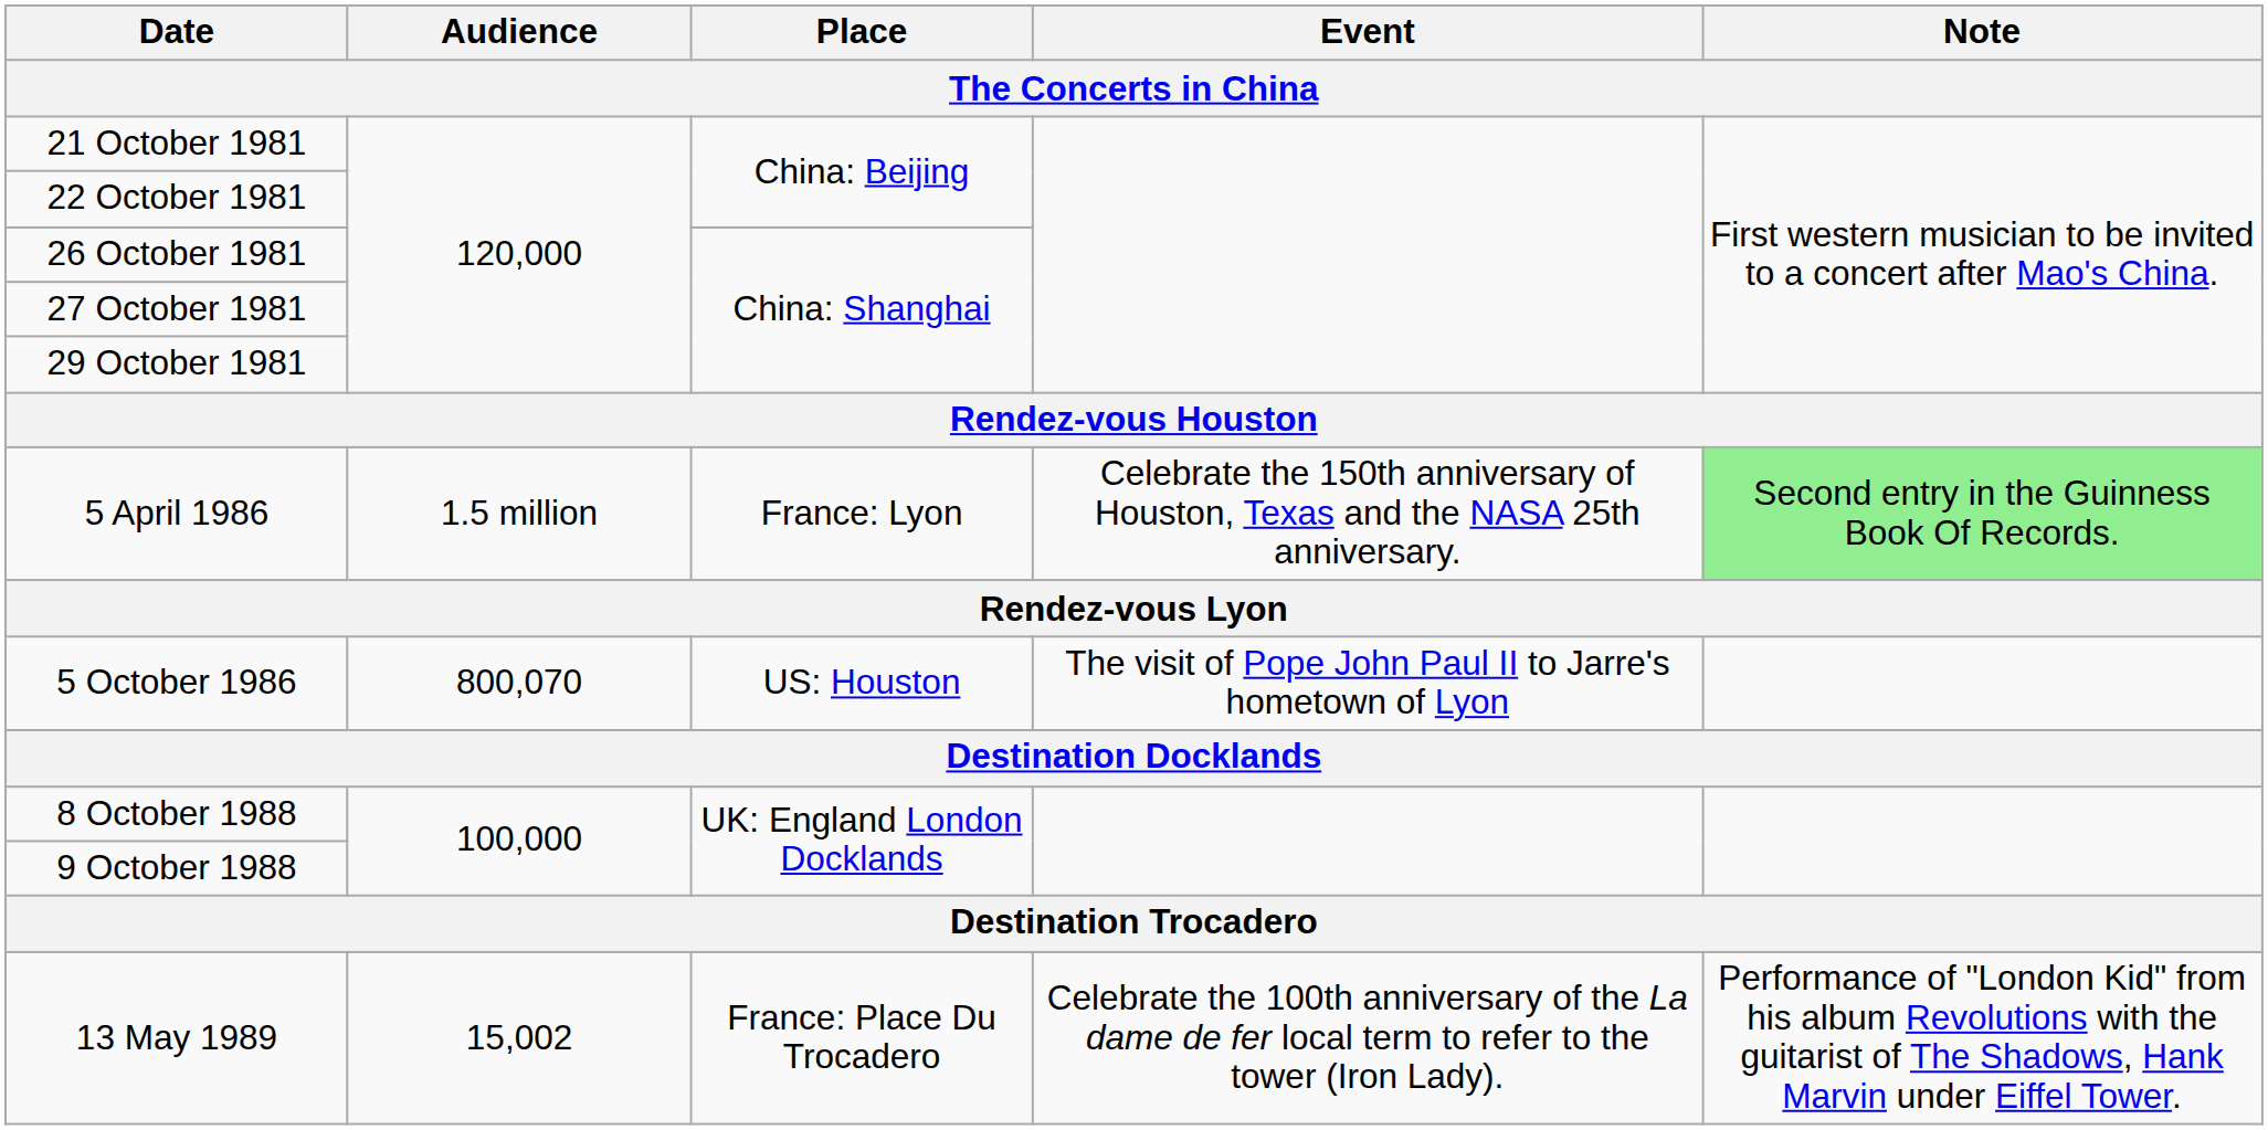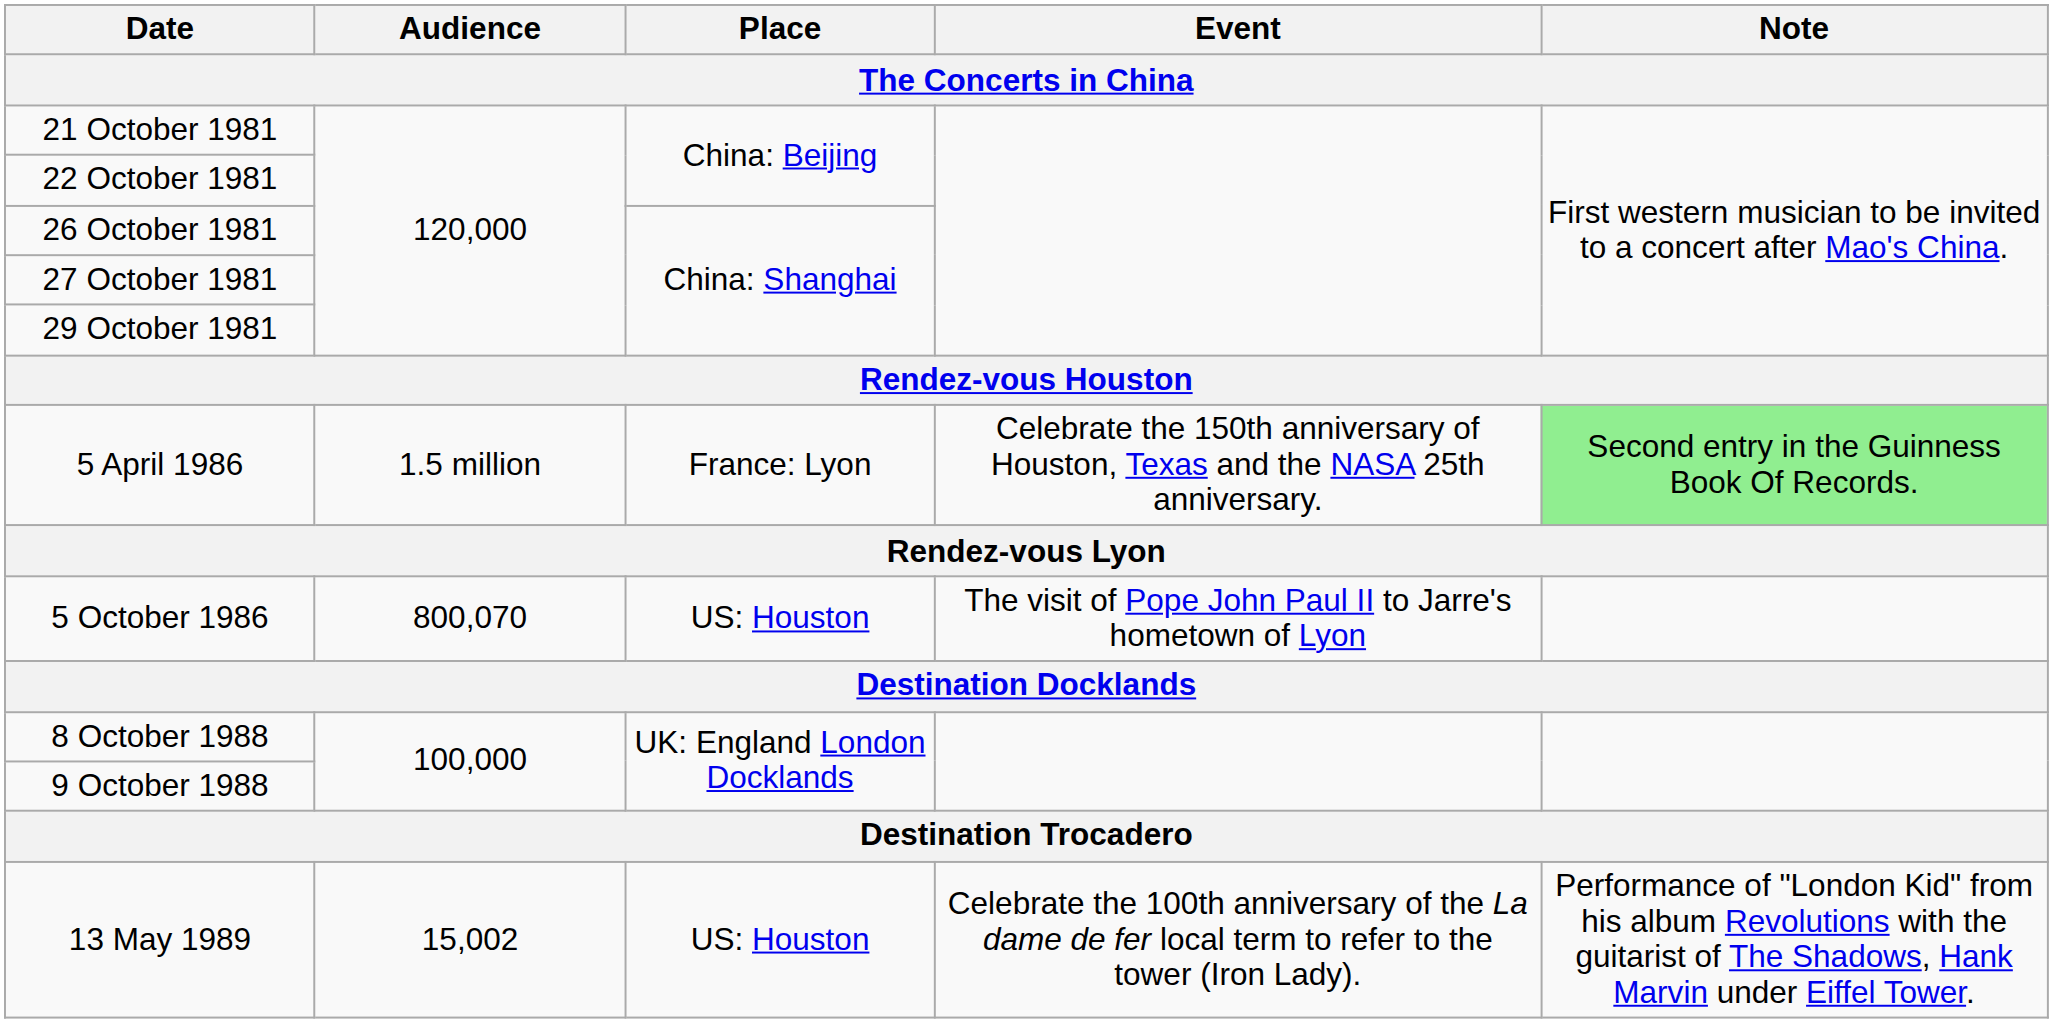 <table class="wikitable" style="text-align:center;">
 <tr>
 <th style="width:150px;" style="background-color:#C4C5C5;">Date</th>
 <th style="width:150px;" style="background-color:#C4C5C5;">Audience</th>
 <th style="width:150px;" style="background-color:#C4C5C5;">Place</th>
 <th style="width:300px;" style="background-color:#C4C5C5;">Event</th>
 <th style="width:250px;" style="background-color:#C4C5C5;">Note</th>
 </tr>
 <tr>
 <th colspan=5><a href='#'>The Concerts in China</a></th>
 </tr>
 <tr>
 <td>21 October 1981</td>
 <td rowspan=5>120,000</td>
 <td rowspan=2>China: <a href='#'>Beijing</a></td>
 <td rowspan=5></td>
 <td rowspan=5>First western musician to be invited to a concert after <a href='#'>Mao's China</a>.</td>
 </tr>
 <tr>
 <td>22 October 1981</td>
 </tr>
 <tr>
 <td>26 October 1981</td>
 <td rowspan=3>China: <a href='#'>Shanghai</a></td>
 </tr>
 <tr>
 <td>27 October 1981</td>
 </tr>
 <tr>
 <td>29 October 1981</td>
 </tr>
 <tr>
 <th colspan=5><a href='#'>Rendez-vous Houston</a></th>
 </tr>
 <tr>
 <td>5 April 1986</td>
 <td>1.5 million</td>
 <td>France: Lyon</td>
 <td>Celebrate the 150th anniversary of Houston, <a href='#'>Texas</a> and the <a href='#'>NASA</a> 25th anniversary.</td>
 <td style="background: lightgreen;">Second entry in the Guinness Book Of Records.</td>
 </tr>
 <tr>
 <th colspan=5>Rendez-vous Lyon</th>
 </tr>
 <tr>
 <td>5 October 1986</td>
 <td>800,070</td>
 <td>US: <a href='#'>Houston</a></td>
 <td>The visit of <a href='#'>Pope John Paul II</a> to Jarre's hometown of <a href='#'>Lyon</a></td>
 <td></td>
 </tr>
 <tr>
 <th colspan=5><a href='#'>Destination Docklands</a></th>
 </tr>
 <tr>
 <td>8 October 1988</td>
 <td rowspan=2>100,000</td>
 <td rowspan=2>UK: England <a href='#'>London Docklands</a></td>
 <td rowspan=2></td>
 <td rowspan=2></td>
 </tr>
 <tr>
 <td>9 October 1988</td>
 </tr>
 <tr>
 <th colspan=5>Destination Trocadero</th>
 </tr>
 <tr>
 <td>13 May 1989</td>
 <td>15,002</td>
-<td>France: Place Du Trocadero</td>
+<td>US: <a href='#'>Houston</a></td>
 <td>Celebrate the 100th anniversary of the <em>La dame de fer</em> local term to refer to the tower (Iron Lady).</td>
 <td>Performance of "London Kid" from his album <a href='#'>Revolutions</a> with the guitarist of <a href='#'>The Shadows</a>, <a href='#'>Hank Marvin</a> under <a href='#'>Eiffel Tower</a>.</td>
 </tr>
 </table>
